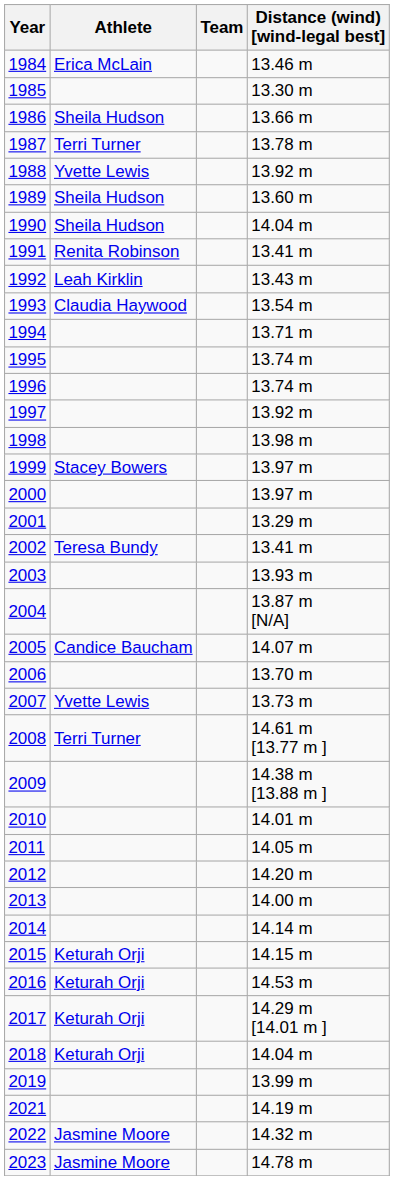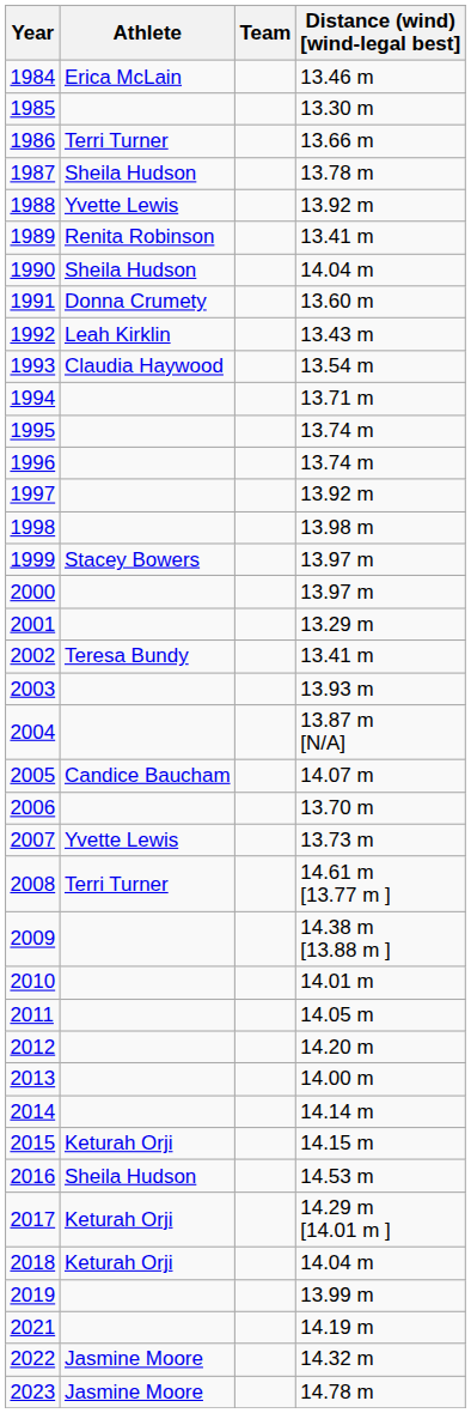 <table class="wikitable sortable">
 <tr>
 <th>Year</th>
 <th>Athlete</th>
 <th>Team</th>
 <th>Distance (wind)<br>[wind-legal best]</th>
 </tr>
 <tr>
 <td><a href='#'>1984</a></td>
 <td><a href='#'>Erica McLain</a></td>
 <td></td>
 <td>13.46 m </td>
 </tr>
 <tr>
 <td><a href='#'>1985</a></td>
 <td></td>
 <td></td>
 <td>13.30 m</td>
 </tr>
 <tr>
 <td><a href='#'>1986</a></td>
-<td><a href='#'>Sheila Hudson</a></td>
+<td><a href='#'>Terri Turner</a></td>
 <td></td>
 <td>13.66 m</td>
 </tr>
 <tr>
 <td><a href='#'>1987</a></td>
-<td><a href='#'>Terri Turner</a></td>
+<td><a href='#'>Sheila Hudson</a></td>
 <td></td>
 <td>13.78 m</td>
 </tr>
 <tr>
 <td><a href='#'>1988</a></td>
 <td><a href='#'>Yvette Lewis</a></td>
 <td></td>
 <td>13.92 m </td>
 </tr>
 <tr>
 <td><a href='#'>1989</a></td>
-<td><a href='#'>Sheila Hudson</a></td>
+<td><a href='#'>Renita Robinson</a></td>
 <td></td>
-<td>13.60 m  </td>
+<td>13.41 m </td>
 </tr>
 <tr>
 <td><a href='#'>1990</a></td>
 <td><a href='#'>Sheila Hudson</a></td>
 <td></td>
 <td>14.04 m</td>
 </tr>
 <tr>
 <td><a href='#'>1991</a></td>
-<td><a href='#'>Renita Robinson</a></td>
+<td><a href='#'>Donna Crumety</a></td>
 <td></td>
-<td>13.41 m </td>
+<td>13.60 m  </td>
 </tr>
 <tr>
 <td><a href='#'>1992</a></td>
 <td><a href='#'>Leah Kirklin</a></td>
 <td></td>
 <td>13.43 m</td>
 </tr>
 <tr>
 <td><a href='#'>1993</a></td>
 <td><a href='#'>Claudia Haywood</a></td>
 <td></td>
 <td>13.54 m </td>
 </tr>
 <tr>
 <td><a href='#'>1994</a></td>
 <td></td>
 <td></td>
 <td>13.71 m </td>
 </tr>
 <tr>
 <td><a href='#'>1995</a></td>
 <td></td>
 <td></td>
 <td>13.74 m </td>
 </tr>
 <tr>
 <td><a href='#'>1996</a></td>
 <td></td>
 <td></td>
 <td>13.74 m</td>
 </tr>
 <tr>
 <td><a href='#'>1997</a></td>
 <td></td>
 <td></td>
 <td>13.92 m </td>
 </tr>
 <tr>
 <td><a href='#'>1998</a></td>
 <td></td>
 <td></td>
 <td>13.98 m </td>
 </tr>
 <tr>
 <td><a href='#'>1999</a></td>
 <td><a href='#'>Stacey Bowers</a></td>
 <td></td>
 <td>13.97 m </td>
 </tr>
 <tr>
 <td><a href='#'>2000</a></td>
 <td></td>
 <td></td>
 <td>13.97 m </td>
 </tr>
 <tr>
 <td><a href='#'>2001</a></td>
 <td></td>
 <td></td>
 <td>13.29 m </td>
 </tr>
 <tr>
 <td><a href='#'>2002</a></td>
 <td><a href='#'>Teresa Bundy</a></td>
 <td></td>
 <td>13.41 m </td>
 </tr>
 <tr>
 <td><a href='#'>2003</a></td>
 <td></td>
 <td></td>
 <td>13.93 m </td>
 </tr>
 <tr>
 <td><a href='#'>2004</a></td>
 <td></td>
 <td></td>
 <td>13.87 m  <br>[N/A]</td>
 </tr>
 <tr>
 <td><a href='#'>2005</a></td>
 <td><a href='#'>Candice Baucham</a></td>
 <td></td>
 <td>14.07 m </td>
 </tr>
 <tr>
 <td><a href='#'>2006</a></td>
 <td></td>
 <td></td>
 <td>13.70 m </td>
 </tr>
 <tr>
 <td><a href='#'>2007</a></td>
 <td><a href='#'>Yvette Lewis</a></td>
 <td></td>
 <td>13.73 m </td>
 </tr>
 <tr>
 <td><a href='#'>2008</a></td>
 <td><a href='#'>Terri Turner</a></td>
 <td></td>
 <td>14.61 m  <br>[13.77 m ]</td>
 </tr>
 <tr>
 <td><a href='#'>2009</a></td>
 <td></td>
 <td></td>
 <td>14.38 m  <br>[13.88 m ]</td>
 </tr>
 <tr>
 <td><a href='#'>2010</a></td>
 <td></td>
 <td></td>
 <td>14.01 m </td>
 </tr>
 <tr>
 <td><a href='#'>2011</a></td>
 <td></td>
 <td></td>
 <td>14.05 m </td>
 </tr>
 <tr>
 <td><a href='#'>2012</a></td>
 <td></td>
 <td></td>
 <td>14.20 m </td>
 </tr>
 <tr>
 <td><a href='#'>2013</a></td>
 <td></td>
 <td></td>
 <td>14.00 m </td>
 </tr>
 <tr>
 <td><a href='#'>2014</a></td>
 <td></td>
 <td></td>
 <td>14.14 m </td>
 </tr>
 <tr>
 <td><a href='#'>2015</a></td>
 <td><a href='#'>Keturah Orji</a></td>
 <td></td>
 <td>14.15 m </td>
 </tr>
 <tr>
 <td><a href='#'>2016</a></td>
-<td><a href='#'>Keturah Orji</a></td>
+<td><a href='#'>Sheila Hudson</a></td>
 <td></td>
 <td>14.53 m </td>
 </tr>
 <tr>
 <td><a href='#'>2017</a></td>
 <td><a href='#'>Keturah Orji</a></td>
 <td></td>
 <td>14.29 m  <br>[14.01 m ]</td>
 </tr>
 <tr>
 <td><a href='#'>2018</a></td>
 <td><a href='#'>Keturah Orji</a></td>
 <td></td>
 <td>14.04 m </td>
 </tr>
 <tr>
 <td><a href='#'>2019</a></td>
 <td></td>
 <td></td>
 <td>13.99 m </td>
 </tr>
 <tr>
 <td><a href='#'>2021</a></td>
 <td></td>
 <td></td>
 <td>14.19 m </td>
 </tr>
 <tr>
 <td><a href='#'>2022</a></td>
 <td><a href='#'>Jasmine Moore</a></td>
 <td></td>
 <td>14.32 m </td>
 </tr>
 <tr>
 <td><a href='#'>2023</a></td>
 <td><a href='#'>Jasmine Moore</a></td>
 <td></td>
 <td>14.78 m </td>
 </tr>
 </table>
